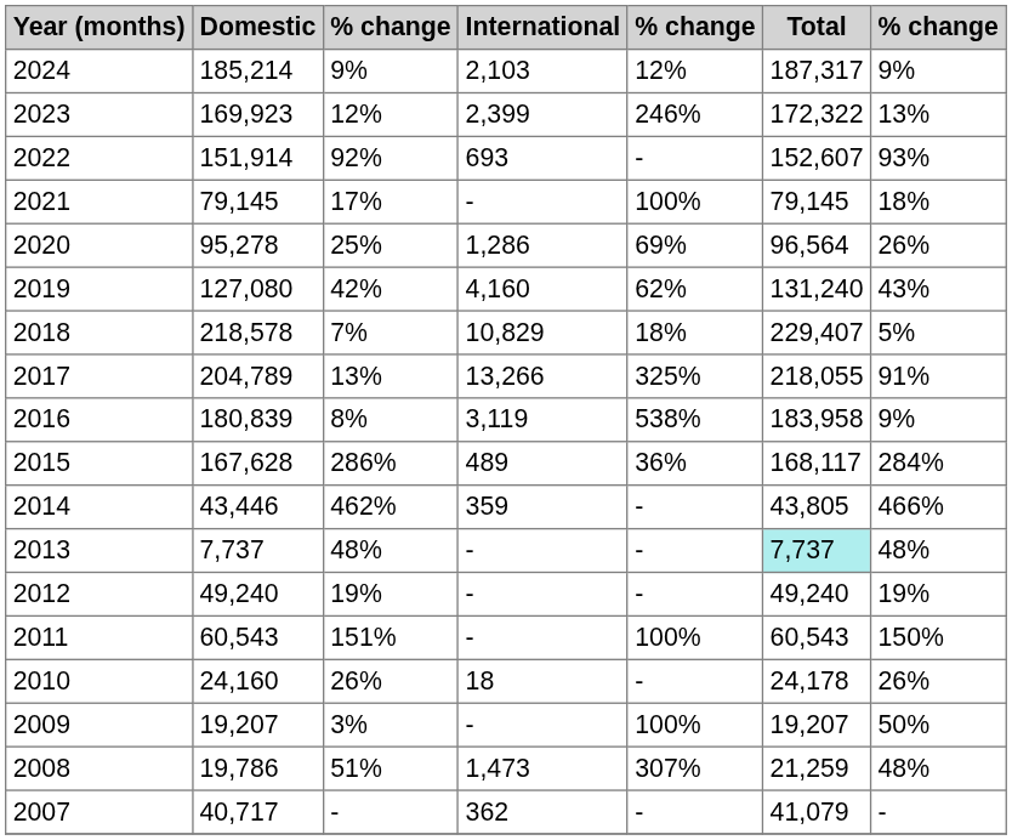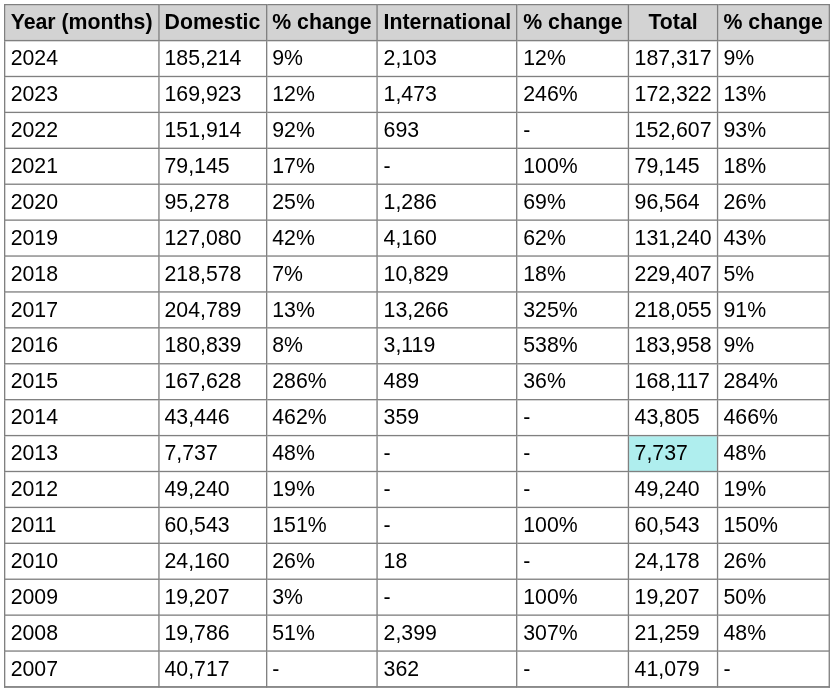 <table class="toccolours" border="1" cellpadding="4" style="border-collapse:collapse">
 <tr bgcolor=lightgrey>
 <th>Year (months)</th>
 <th>Domestic</th>
 <th>% change</th>
 <th>International</th>
 <th>% change</th>
 <th>Total</th>
 <th>% change</th>
 </tr>
 <tr>
 <td>2024</td>
 <td>185,214</td>
 <td> 9%</td>
 <td>2,103</td>
 <td> 12%</td>
 <td>187,317</td>
 <td> 9%</td>
 </tr>
 <tr>
 <td>2023</td>
 <td>169,923</td>
 <td> 12%</td>
-<td>2,399</td>
+<td>1,473</td>
 <td> 246%</td>
 <td>172,322</td>
 <td> 13%</td>
 </tr>
 <tr>
 <td>2022</td>
 <td>151,914</td>
 <td> 92%</td>
 <td>693</td>
 <td>-</td>
 <td>152,607</td>
 <td> 93%</td>
 </tr>
 <tr>
 <td>2021</td>
 <td>79,145</td>
 <td> 17%</td>
 <td>-</td>
 <td> 100%</td>
 <td>79,145</td>
 <td> 18%</td>
 </tr>
 <tr>
 <td>2020</td>
 <td>95,278</td>
 <td> 25%</td>
 <td>1,286</td>
 <td> 69%</td>
 <td>96,564</td>
 <td> 26%</td>
 </tr>
 <tr>
 <td>2019</td>
 <td>127,080</td>
 <td> 42%</td>
 <td>4,160</td>
 <td> 62%</td>
 <td>131,240</td>
 <td> 43%</td>
 </tr>
 <tr>
 <td>2018</td>
 <td>218,578</td>
 <td> 7%</td>
 <td>10,829</td>
 <td> 18%</td>
 <td>229,407</td>
 <td> 5%</td>
 </tr>
 <tr>
 <td>2017</td>
 <td>204,789</td>
 <td> 13%</td>
 <td>13,266</td>
 <td> 325%</td>
 <td>218,055</td>
 <td> 91%</td>
 </tr>
 <tr>
 <td>2016</td>
 <td>180,839</td>
 <td> 8%</td>
 <td>3,119</td>
 <td> 538%</td>
 <td>183,958</td>
 <td> 9%</td>
 </tr>
 <tr>
 <td>2015</td>
 <td>167,628</td>
 <td> 286%</td>
 <td>489</td>
 <td> 36%</td>
 <td>168,117</td>
 <td> 284%</td>
 </tr>
 <tr>
 <td>2014</td>
 <td>43,446</td>
 <td> 462%</td>
 <td>359</td>
 <td>-</td>
 <td>43,805</td>
 <td> 466%</td>
 </tr>
 <tr>
 <td>2013</td>
 <td>7,737</td>
 <td> 48%</td>
 <td>-</td>
 <td>-</td>
 <td style="background: paleturquoise;">7,737</td>
 <td> 48%</td>
 </tr>
 <tr>
 <td>2012</td>
 <td>49,240</td>
 <td> 19%</td>
 <td>-</td>
 <td>-</td>
 <td>49,240</td>
 <td> 19%</td>
 </tr>
 <tr>
 <td>2011</td>
 <td>60,543</td>
 <td> 151%</td>
 <td>-</td>
 <td> 100%</td>
 <td>60,543</td>
 <td> 150%</td>
 </tr>
 <tr>
 <td>2010</td>
 <td>24,160</td>
 <td> 26%</td>
 <td>18</td>
 <td>-</td>
 <td>24,178</td>
 <td> 26%</td>
 </tr>
 <tr>
 <td>2009</td>
 <td>19,207</td>
 <td> 3%</td>
 <td>-</td>
 <td> 100%</td>
 <td>19,207</td>
 <td> 50%</td>
 </tr>
 <tr>
 <td>2008</td>
 <td>19,786</td>
 <td> 51%</td>
-<td>1,473</td>
+<td>2,399</td>
 <td> 307%</td>
 <td>21,259</td>
 <td> 48%</td>
 </tr>
 <tr>
 <td>2007</td>
 <td>40,717</td>
 <td>-</td>
 <td>362</td>
 <td>-</td>
 <td>41,079</td>
 <td>-</td>
 </tr>
 <tr>
 </tr>
 </table>
